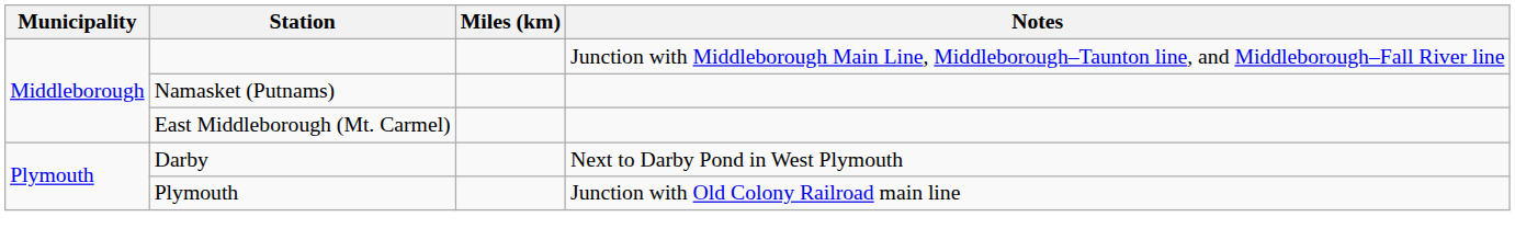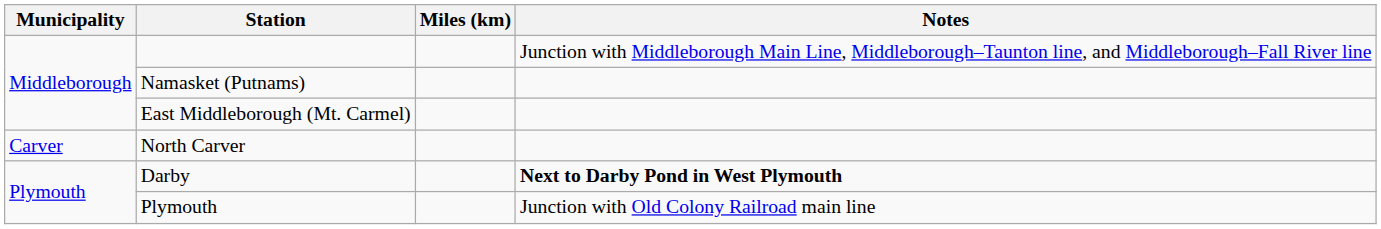 <table class="wikitable">
 <tr>
 <th>Municipality</th>
 <th>Station</th>
 <th>Miles (km)</th>
 <th>Notes</th>
 </tr>
 <tr>
 <td rowspan="3"><a href='#'>Middleborough</a></td>
 <td></td>
 <td></td>
 <td>Junction with <a href='#'>Middleborough Main Line</a>, <a href='#'>Middleborough–Taunton line</a>, and <a href='#'>Middleborough–Fall River line</a></td>
 </tr>
 <tr>
 <td>Namasket (Putnams)</td>
 <td></td>
 <td></td>
 </tr>
 <tr>
 <td>East Middleborough (Mt. Carmel)</td>
 <td></td>
 <td></td>
 </tr>
 <tr>
+<td><a href='#'>Carver</a></td>
+<td>North Carver</td>
+<td></td>
+<td></td>
+</tr>
+<tr>
 <td rowspan="2"><a href='#'>Plymouth</a></td>
 <td>Darby</td>
 <td></td>
-<td>Next to Darby Pond in West Plymouth</td>
+<td><strong>Next to Darby Pond in West Plymouth</strong></td>
 </tr>
 <tr>
 <td>Plymouth</td>
 <td></td>
 <td>Junction with <a href='#'>Old Colony Railroad</a> main line</td>
 </tr>
 </table>
